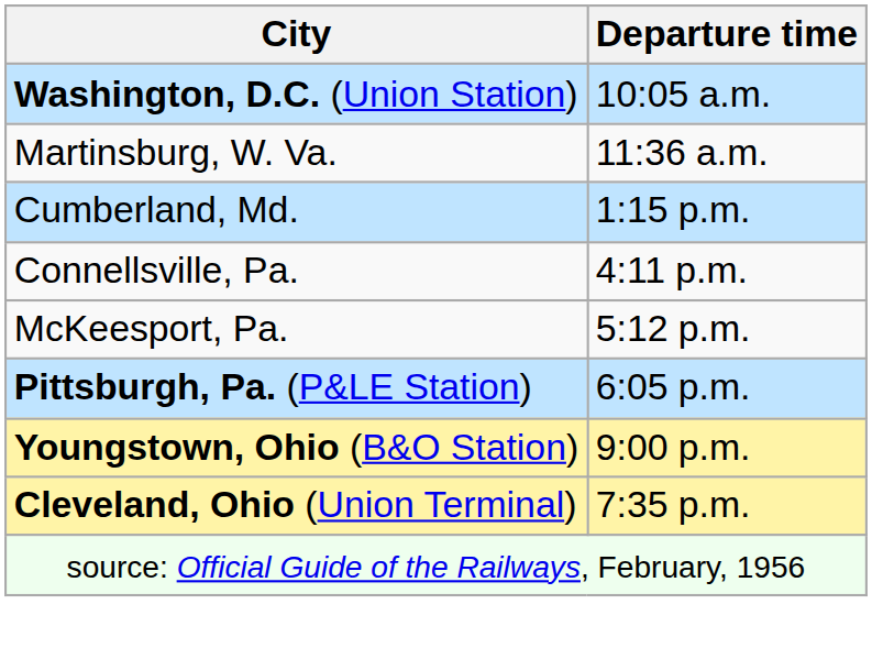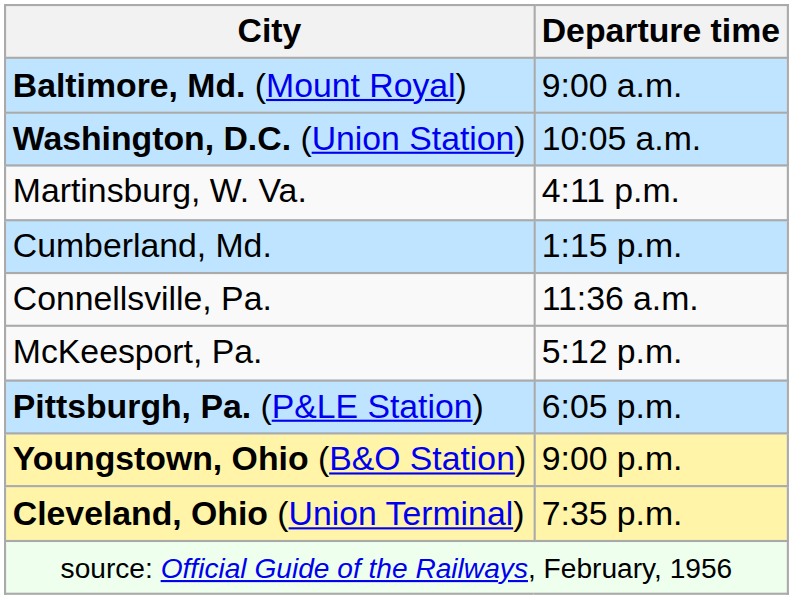 <table class="wikitable">
 <tr>
 <th>City</th>
 <th>Departure time</th>
+</tr>
+<tr style="background-color:#BFE4FF">
+<td><strong>Baltimore, Md.</strong> (<a href='#'>Mount Royal</a>)</td>
+<td>9:00 a.m.</td>
 </tr>
 <tr style="background-color:#BFE4FF">
 <td><strong>Washington, D.C.</strong> (<a href='#'>Union Station</a>)</td>
 <td>10:05 a.m.</td>
 </tr>
 <tr style="background-color:#">
 <td>Martinsburg, W. Va.</td>
-<td>11:36 a.m.</td>
+<td>4:11 p.m.</td>
 </tr>
 <tr style="background-color:#BFE4FF">
 <td>Cumberland, Md.</td>
 <td>1:15 p.m.</td>
 </tr>
 <tr style="background-color:#">
 <td>Connellsville, Pa.</td>
-<td>4:11 p.m.</td>
+<td>11:36 a.m.</td>
 </tr>
 <tr style="background-color:#">
 <td>McKeesport, Pa.</td>
 <td>5:12 p.m.</td>
 </tr>
 <tr style="background-color:#BFE4FF">
 <td><strong>Pittsburgh, Pa.</strong> (<a href='#'>P&LE Station</a>)</td>
 <td>6:05 p.m.</td>
 </tr>
 <tr style="background-color:#FFF4A7">
 <td><strong>Youngstown, Ohio</strong> (<a href='#'>B&O Station</a>)</td>
 <td>9:00 p.m.</td>
 </tr>
 <tr style="background-color:#FFF4A7">
 <td><strong>Cleveland, Ohio</strong> (<a href='#'>Union Terminal</a>)</td>
 <td>7:35 p.m.</td>
 </tr>
 <tr align="center" bgcolor=#eeffee>
 <td colspan="2"><small>source: <em><a href='#'>Official Guide of the Railways</a></em>, February, 1956 </small></td>
 </tr>
 </table>
